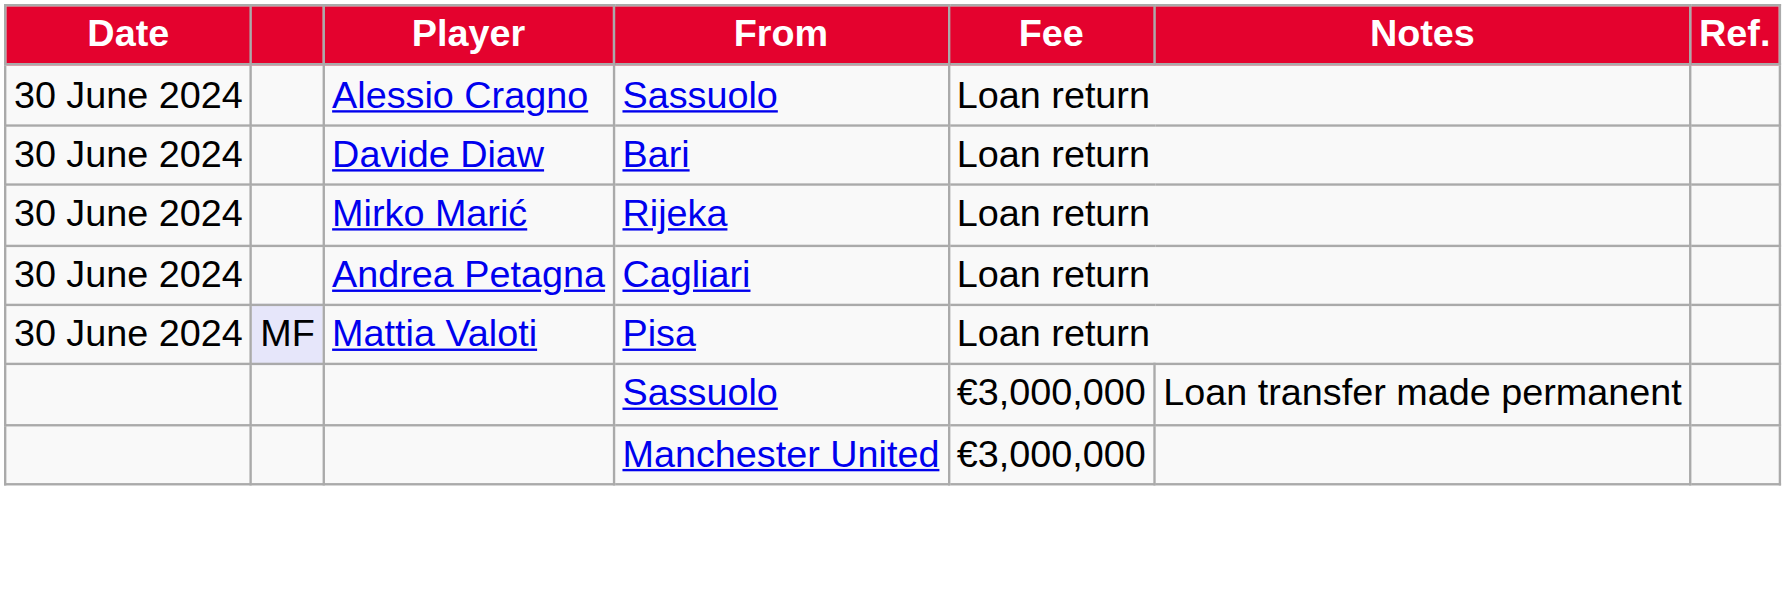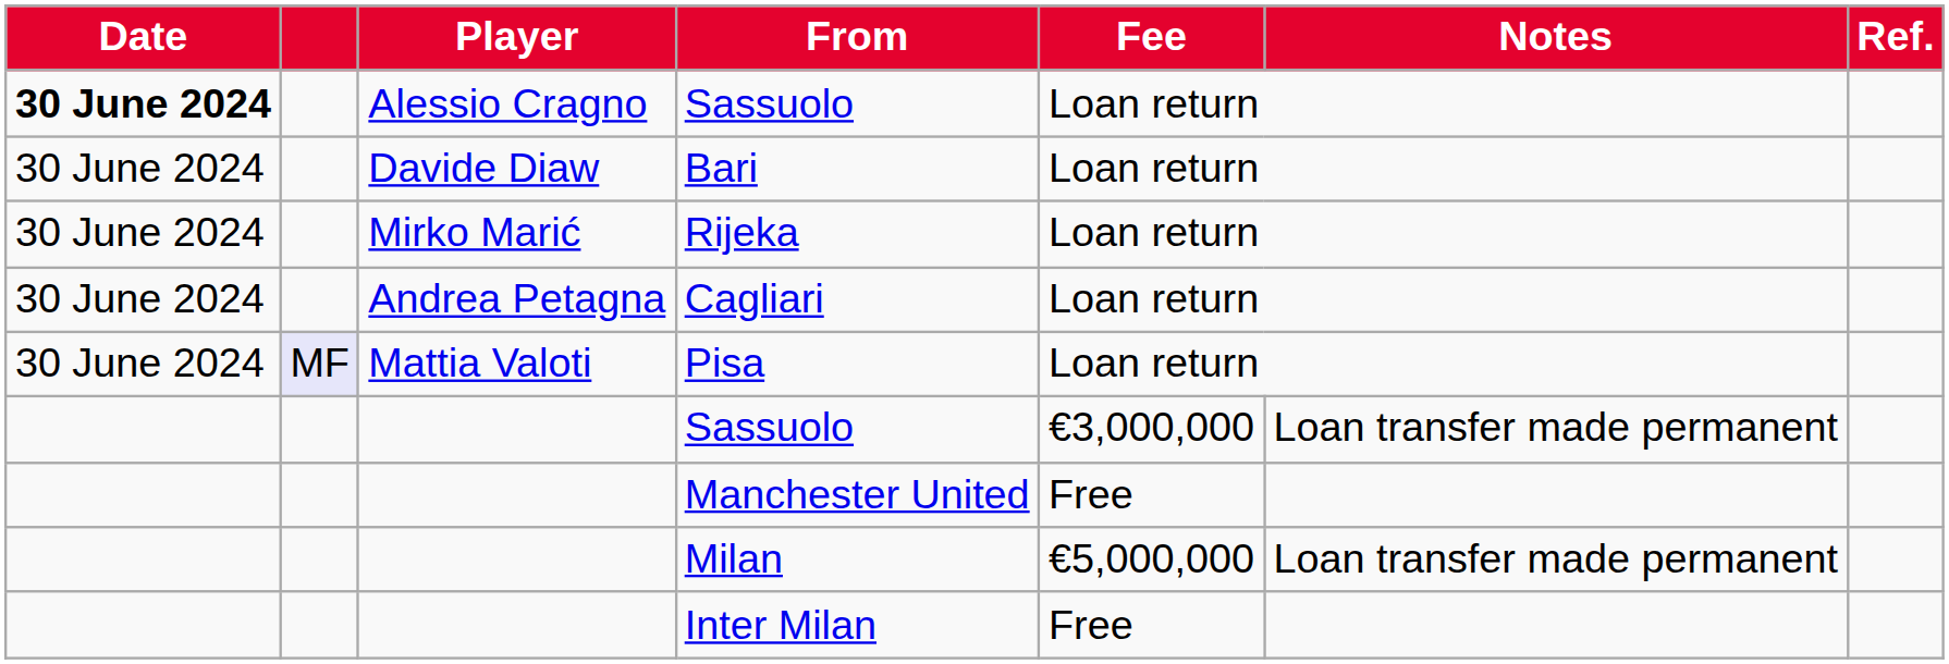 <table class="wikitable plainrowheaders">
 <tr>
 <th style="background:#E4022E; color:white; text-align:center;">Date</th>
 <th style="background:#E4022E; color:white; text-align:center;"></th>
 <th style="background:#E4022E; color:white; text-align:center;">Player</th>
 <th style="background:#E4022E; color:white; text-align:center;">From</th>
 <th style="background:#E4022E; color:white; text-align:center;">Fee</th>
 <th style="background:#E4022E; color:white; text-align:center;">Notes</th>
 <th style="background:#E4022E; color:white; text-align:center;">Ref.</th>
 </tr>
 <tr>
-<td>30 June 2024</td>
+<td><strong>30 June 2024</strong></td>
 <td></td>
 <td> <a href='#'>Alessio Cragno</a></td>
 <td> <a href='#'>Sassuolo</a></td>
 <td colspan="2">Loan return</td>
 <td></td>
 </tr>
 <tr>
 <td>30 June 2024</td>
 <td></td>
 <td> <a href='#'>Davide Diaw</a></td>
 <td> <a href='#'>Bari</a></td>
 <td colspan="2">Loan return</td>
 <td></td>
 </tr>
 <tr>
 <td>30 June 2024</td>
 <td></td>
 <td> <a href='#'>Mirko Marić</a></td>
 <td> <a href='#'>Rijeka</a></td>
 <td colspan="2">Loan return</td>
 <td></td>
 </tr>
 <tr>
 <td>30 June 2024</td>
 <td></td>
 <td> <a href='#'>Andrea Petagna</a></td>
 <td> <a href='#'>Cagliari</a></td>
 <td colspan="2">Loan return</td>
 <td></td>
 </tr>
 <tr>
 <td>30 June 2024</td>
 <td style="background: lavender;">MF</td>
 <td> <a href='#'>Mattia Valoti</a></td>
 <td> <a href='#'>Pisa</a></td>
 <td colspan="2">Loan return</td>
 <td></td>
 </tr>
 <tr>
 <td></td>
 <td align="center"></td>
 <td></td>
 <td> <a href='#'>Sassuolo</a></td>
 <td>€3,000,000</td>
 <td>Loan transfer made permanent</td>
 <td></td>
 </tr>
 <tr>
 <td></td>
 <td align="center"></td>
 <td></td>
 <td> <a href='#'>Manchester United</a></td>
-<td>€3,000,000</td>
+<td>Free</td>
+<td></td>
+<td></td>
+</tr>
+<tr>
+<td></td>
+<td align="center"></td>
+<td></td>
+<td> <a href='#'>Milan</a></td>
+<td>€5,000,000</td>
+<td>Loan transfer made permanent</td>
+<td></td>
+</tr>
+<tr>
+<td></td>
+<td align="center"></td>
+<td></td>
+<td> <a href='#'>Inter Milan</a></td>
+<td>Free</td>
 <td></td>
 <td></td>
 </tr>
 </table>
